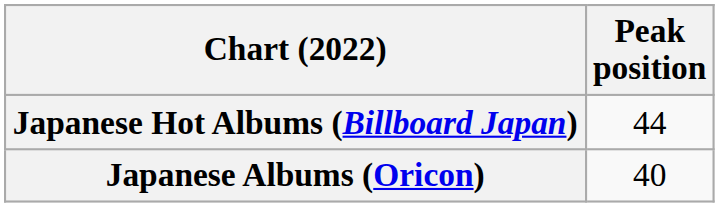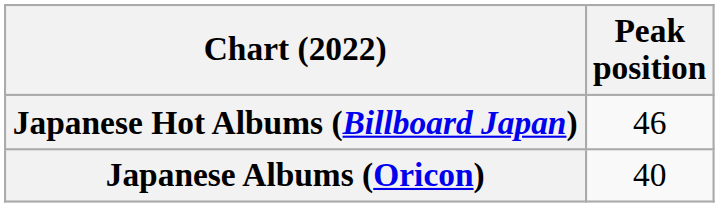 <table class="wikitable plainrowheaders" style="text-align:center">
 <tr>
 <th scope="col">Chart (2022)</th>
 <th scope="col">Peak<br>position</th>
 </tr>
 <tr>
 <th scope="row">Japanese Hot Albums (<em><a href='#'>Billboard Japan</a></em>)</th>
-<td>44</td>
+<td>46</td>
 </tr>
 <tr>
 <th scope="row">Japanese Albums (<a href='#'>Oricon</a>)</th>
 <td>40</td>
 </tr>
 </table>
